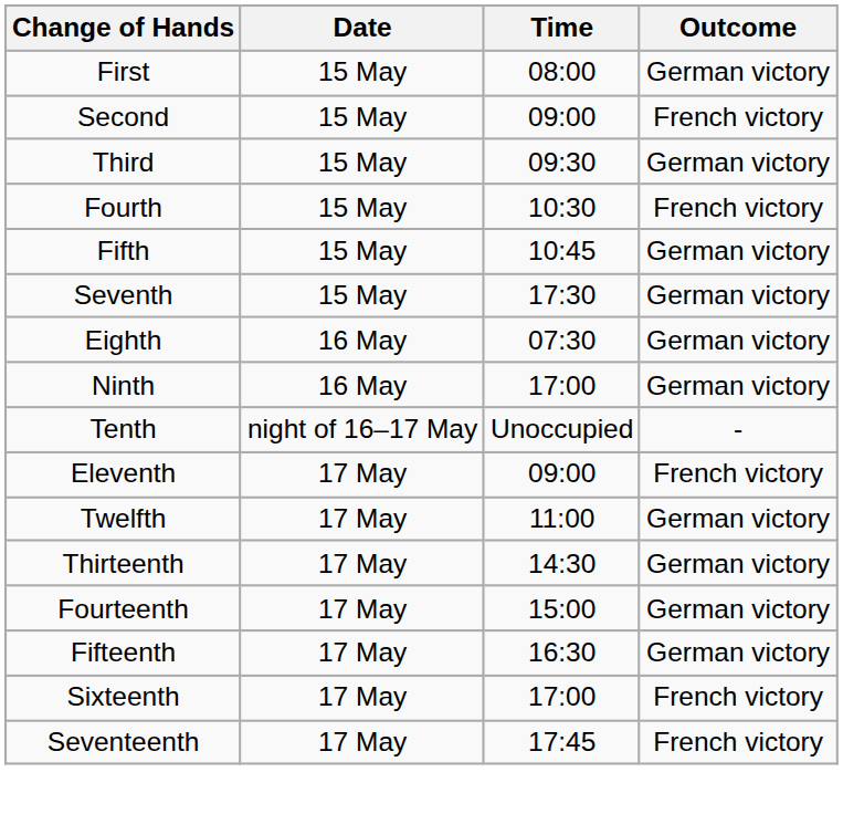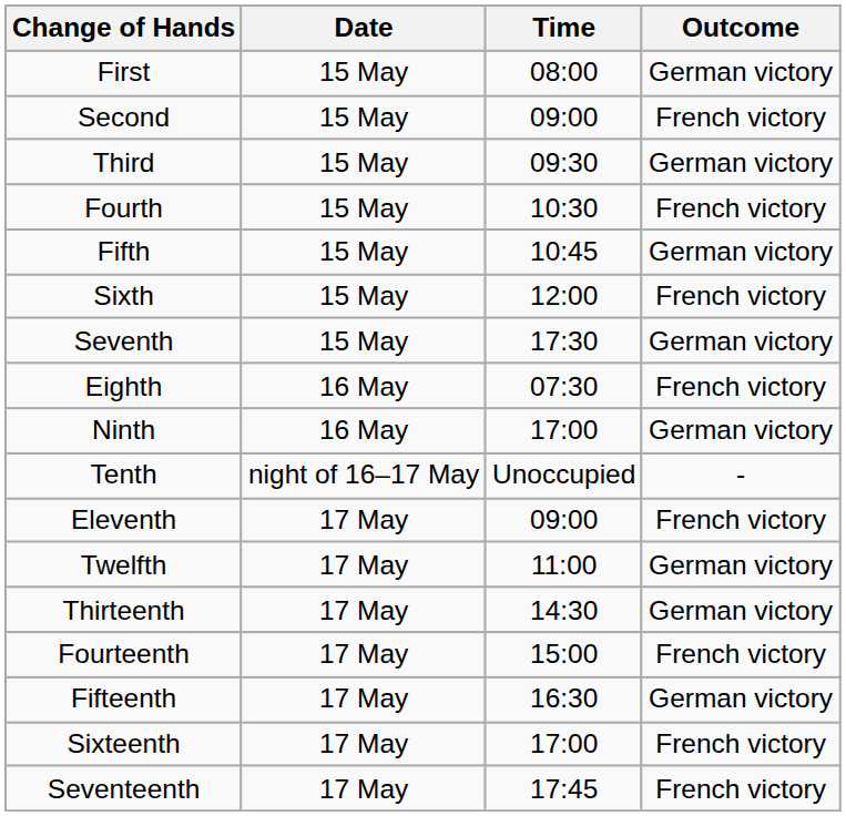 <table class="wikitable sortable" style="font-size: 9pt; text-align:center">
 <tr>
 <th>Change of Hands</th>
 <th>Date</th>
 <th>Time</th>
 <th>Outcome</th>
 </tr>
 <tr>
 <td>First</td>
 <td>15 May</td>
 <td>08:00</td>
 <td>German victory</td>
 </tr>
 <tr>
 <td>Second</td>
 <td>15 May</td>
 <td>09:00</td>
 <td>French victory</td>
 </tr>
 <tr>
 <td>Third</td>
 <td>15 May</td>
 <td>09:30</td>
 <td>German victory</td>
 </tr>
 <tr>
 <td>Fourth</td>
 <td>15 May</td>
 <td>10:30</td>
 <td>French victory</td>
 </tr>
 <tr>
 <td>Fifth</td>
 <td>15 May</td>
 <td>10:45</td>
 <td>German victory</td>
 </tr>
 <tr>
+<td>Sixth</td>
+<td>15 May</td>
+<td>12:00</td>
+<td>French victory</td>
+</tr>
+<tr>
 <td>Seventh</td>
 <td>15 May</td>
 <td>17:30</td>
 <td>German victory</td>
 </tr>
 <tr>
 <td>Eighth</td>
 <td>16 May</td>
 <td>07:30</td>
-<td>German victory</td>
+<td>French victory</td>
 </tr>
 <tr>
 <td>Ninth</td>
 <td>16 May</td>
 <td>17:00</td>
 <td>German victory</td>
 </tr>
 <tr>
 <td>Tenth</td>
 <td>night of 16–17 May</td>
 <td>Unoccupied</td>
 <td>-</td>
 </tr>
 <tr>
 <td>Eleventh</td>
 <td>17 May</td>
 <td>09:00</td>
 <td>French victory</td>
 </tr>
 <tr>
 <td>Twelfth</td>
 <td>17 May</td>
 <td>11:00</td>
 <td>German victory</td>
 </tr>
 <tr>
 <td>Thirteenth</td>
 <td>17 May</td>
 <td>14:30</td>
 <td>German victory</td>
 </tr>
 <tr>
 <td>Fourteenth</td>
 <td>17 May</td>
 <td>15:00</td>
-<td>German victory</td>
+<td>French victory</td>
 </tr>
 <tr>
 <td>Fifteenth</td>
 <td>17 May</td>
 <td>16:30</td>
 <td>German victory</td>
 </tr>
 <tr>
 <td>Sixteenth</td>
 <td>17 May</td>
 <td>17:00</td>
 <td>French victory</td>
 </tr>
 <tr>
 <td>Seventeenth</td>
 <td>17 May</td>
 <td>17:45</td>
 <td>French victory</td>
 </tr>
 </table>
